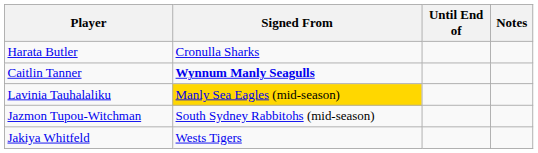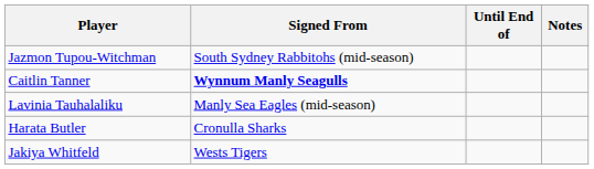 <table class="wikitable" style="font-size:90%">
 <tr bgcolor="#efefef">
 <th width="180">Player</th>
 <th width="270">Signed From</th>
 <th width="70">Until End of</th>
 <th width="40">Notes</th>
 </tr>
 <tr>
-<td><a href='#'>Harata Butler</a></td>
-<td> <a href='#'>Cronulla Sharks</a></td>
+<td><a href='#'>Jazmon Tupou-Witchman</a></td>
+<td> <a href='#'>South Sydney Rabbitohs</a> (mid-season)</td>
 <td></td>
 <td></td>
 </tr>
 <tr>
 <td><a href='#'>Caitlin Tanner</a></td>
 <td><strong> <a href='#'>Wynnum Manly Seagulls</a></strong></td>
 <td></td>
 <td></td>
 </tr>
 <tr>
 <td><a href='#'>Lavinia Tauhalaliku</a></td>
-<td style="background: gold;"> <a href='#'>Manly Sea Eagles</a> (mid-season)</td>
+<td> <a href='#'>Manly Sea Eagles</a> (mid-season)</td>
 <td></td>
 <td></td>
 </tr>
 <tr>
-<td><a href='#'>Jazmon Tupou-Witchman</a></td>
-<td> <a href='#'>South Sydney Rabbitohs</a> (mid-season)</td>
+<td><a href='#'>Harata Butler</a></td>
+<td> <a href='#'>Cronulla Sharks</a></td>
 <td></td>
 <td></td>
 </tr>
 <tr>
 <td><a href='#'>Jakiya Whitfeld</a></td>
 <td> <a href='#'>Wests Tigers</a></td>
 <td></td>
 <td></td>
 </tr>
 </table>
